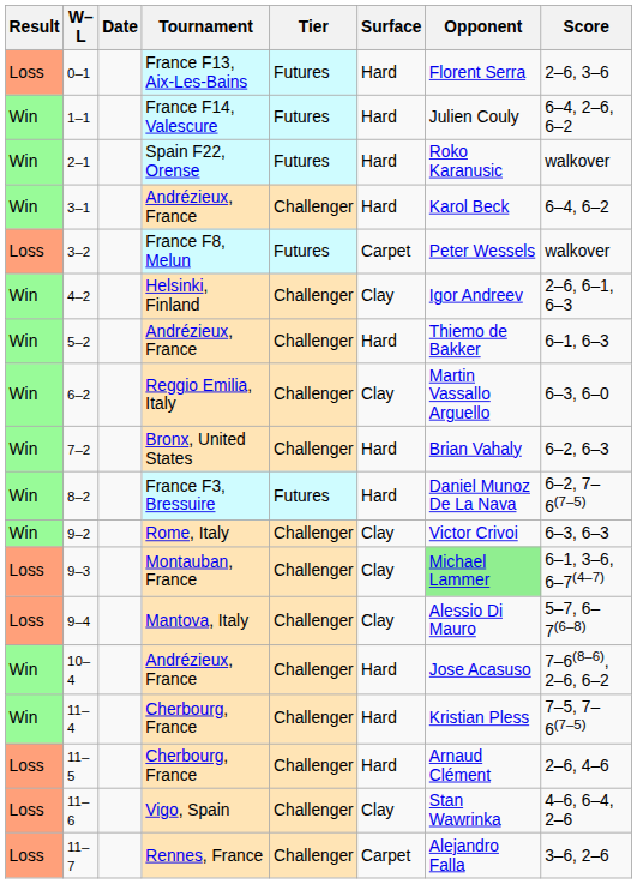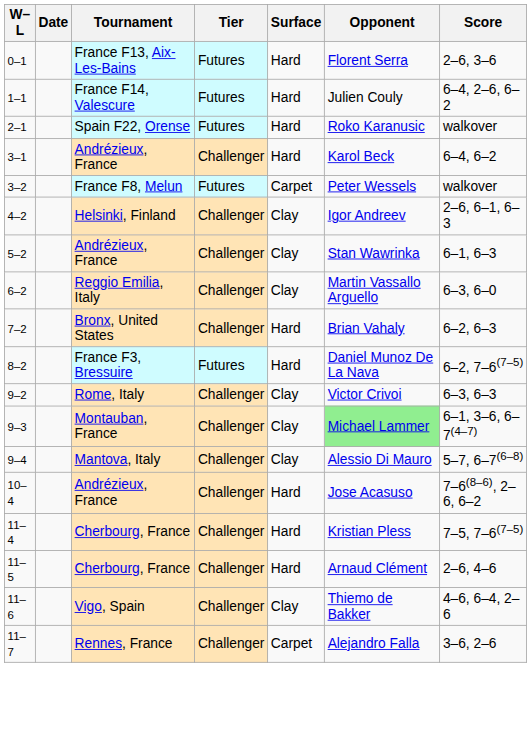 <table class="sortable wikitable">
 <tr>
-<th>Result</th>
 <th class="unsortable">W–L</th>
 <th>Date</th>
 <th>Tournament</th>
 <th>Tier</th>
 <th>Surface</th>
 <th>Opponent</th>
 <th class="unsortable">Score</th>
 </tr>
 <tr>
-<td bgcolor=FFA07A>Loss</td>
 <td><small>0–1</small></td>
 <td></td>
 <td style="background:#cffcff;">France F13, <a href='#'>Aix-Les-Bains</a></td>
 <td style="background:#cffcff;">Futures</td>
 <td>Hard</td>
 <td> <a href='#'>Florent Serra</a></td>
 <td>2–6, 3–6</td>
 </tr>
 <tr>
-<td bgcolor=98FB98>Win</td>
 <td><small>1–1</small></td>
 <td></td>
 <td style="background:#cffcff;">France F14, <a href='#'>Valescure</a></td>
 <td style="background:#cffcff;">Futures</td>
 <td>Hard</td>
 <td> Julien Couly</td>
 <td>6–4, 2–6, 6–2</td>
 </tr>
 <tr>
-<td bgcolor=98FB98>Win</td>
 <td><small>2–1</small></td>
 <td></td>
 <td style="background:#cffcff;">Spain F22, <a href='#'>Orense</a></td>
 <td style="background:#cffcff;">Futures</td>
 <td>Hard</td>
 <td> <a href='#'>Roko Karanusic</a></td>
 <td>walkover</td>
 </tr>
 <tr>
-<td bgcolor=98FB98>Win</td>
 <td><small>3–1</small></td>
 <td></td>
 <td style="background:moccasin;"><a href='#'>Andrézieux</a>, France</td>
 <td style="background:moccasin;">Challenger</td>
 <td>Hard</td>
 <td> <a href='#'>Karol Beck</a></td>
 <td>6–4, 6–2</td>
 </tr>
 <tr>
-<td bgcolor=FFA07A>Loss</td>
 <td><small>3–2</small></td>
 <td></td>
 <td style="background:#cffcff;">France F8, <a href='#'>Melun</a></td>
 <td style="background:#cffcff;">Futures</td>
 <td>Carpet</td>
 <td> <a href='#'>Peter Wessels</a></td>
 <td>walkover</td>
 </tr>
 <tr>
-<td bgcolor=98FB98>Win</td>
 <td><small>4–2</small></td>
 <td></td>
 <td style="background:moccasin;"><a href='#'>Helsinki</a>, Finland</td>
 <td style="background:moccasin;">Challenger</td>
 <td>Clay</td>
 <td> <a href='#'>Igor Andreev</a></td>
 <td>2–6, 6–1, 6–3</td>
 </tr>
 <tr>
-<td bgcolor=98FB98>Win</td>
 <td><small>5–2</small></td>
 <td></td>
 <td style="background:moccasin;"><a href='#'>Andrézieux</a>, France</td>
 <td style="background:moccasin;">Challenger</td>
-<td>Hard</td>
-<td> <a href='#'>Thiemo de Bakker</a></td>
+<td>Clay</td>
+<td> <a href='#'>Stan Wawrinka</a></td>
 <td>6–1, 6–3</td>
 </tr>
 <tr>
-<td bgcolor=98FB98>Win</td>
 <td><small>6–2</small></td>
 <td></td>
 <td style="background:moccasin;"><a href='#'>Reggio Emilia</a>, Italy</td>
 <td style="background:moccasin;">Challenger</td>
 <td>Clay</td>
 <td> <a href='#'>Martin Vassallo Arguello</a></td>
 <td>6–3, 6–0</td>
 </tr>
 <tr>
-<td bgcolor=98FB98>Win</td>
 <td><small>7–2</small></td>
 <td></td>
 <td style="background:moccasin;"><a href='#'>Bronx</a>, United States</td>
 <td style="background:moccasin;">Challenger</td>
 <td>Hard</td>
 <td> <a href='#'>Brian Vahaly</a></td>
 <td>6–2, 6–3</td>
 </tr>
 <tr>
-<td bgcolor=98FB98>Win</td>
 <td><small>8–2</small></td>
 <td></td>
 <td style="background:#cffcff;">France F3, <a href='#'>Bressuire</a></td>
 <td style="background:#cffcff;">Futures</td>
 <td>Hard</td>
 <td> <a href='#'>Daniel Munoz De La Nava</a></td>
 <td>6–2, 7–6<sup>(7–5)</sup></td>
 </tr>
 <tr>
-<td bgcolor=98FB98>Win</td>
 <td><small>9–2</small></td>
 <td></td>
 <td style="background:moccasin;"><a href='#'>Rome</a>, Italy</td>
 <td style="background:moccasin;">Challenger</td>
 <td>Clay</td>
 <td> <a href='#'>Victor Crivoi</a></td>
 <td>6–3, 6–3</td>
 </tr>
 <tr>
-<td bgcolor=FFA07A>Loss</td>
 <td><small>9–3</small></td>
 <td></td>
 <td style="background:moccasin;"><a href='#'>Montauban</a>, France</td>
 <td style="background:moccasin;">Challenger</td>
 <td>Clay</td>
 <td style="background: lightgreen;"> <a href='#'>Michael Lammer</a></td>
 <td>6–1, 3–6, 6–7<sup>(4–7)</sup></td>
 </tr>
 <tr>
-<td bgcolor=FFA07A>Loss</td>
 <td><small>9–4</small></td>
 <td></td>
 <td style="background:moccasin;"><a href='#'>Mantova</a>, Italy</td>
 <td style="background:moccasin;">Challenger</td>
 <td>Clay</td>
 <td> <a href='#'>Alessio Di Mauro</a></td>
 <td>5–7, 6–7<sup>(6–8)</sup></td>
 </tr>
 <tr>
-<td bgcolor=98FB98>Win</td>
 <td><small>10–4</small></td>
 <td></td>
 <td style="background:moccasin;"><a href='#'>Andrézieux</a>, France</td>
 <td style="background:moccasin;">Challenger</td>
 <td>Hard</td>
 <td> <a href='#'>Jose Acasuso</a></td>
 <td>7–6<sup>(8–6)</sup>, 2–6, 6–2</td>
 </tr>
 <tr>
-<td bgcolor=98FB98>Win</td>
 <td><small>11–4</small></td>
 <td></td>
 <td style="background:moccasin;"><a href='#'>Cherbourg</a>, France</td>
 <td style="background:moccasin;">Challenger</td>
 <td>Hard</td>
 <td> <a href='#'>Kristian Pless</a></td>
 <td>7–5, 7–6<sup>(7–5)</sup></td>
 </tr>
 <tr>
-<td bgcolor=FFA07A>Loss</td>
 <td><small>11–5</small></td>
 <td></td>
 <td style="background:moccasin;"><a href='#'>Cherbourg</a>, France</td>
 <td style="background:moccasin;">Challenger</td>
 <td>Hard</td>
 <td> <a href='#'>Arnaud Clément</a></td>
 <td>2–6, 4–6</td>
 </tr>
 <tr>
-<td bgcolor=FFA07A>Loss</td>
 <td><small>11–6</small></td>
 <td></td>
 <td style="background:moccasin;"><a href='#'>Vigo</a>, Spain</td>
 <td style="background:moccasin;">Challenger</td>
 <td>Clay</td>
-<td> <a href='#'>Stan Wawrinka</a></td>
+<td> <a href='#'>Thiemo de Bakker</a></td>
 <td>4–6, 6–4, 2–6</td>
 </tr>
 <tr>
-<td bgcolor=FFA07A>Loss</td>
 <td><small>11–7</small></td>
 <td></td>
 <td style="background:moccasin;"><a href='#'>Rennes</a>, France</td>
 <td style="background:moccasin;">Challenger</td>
 <td>Carpet</td>
 <td> <a href='#'>Alejandro Falla</a></td>
 <td>3–6, 2–6</td>
 </tr>
 </table>
